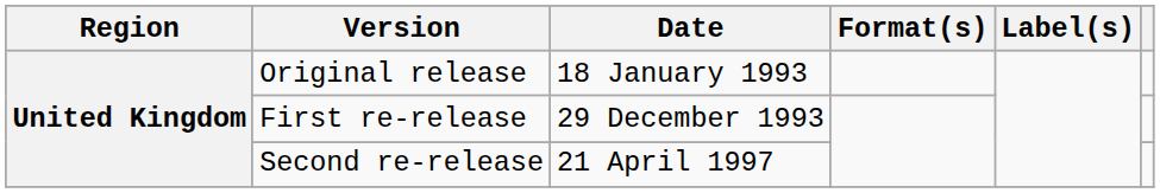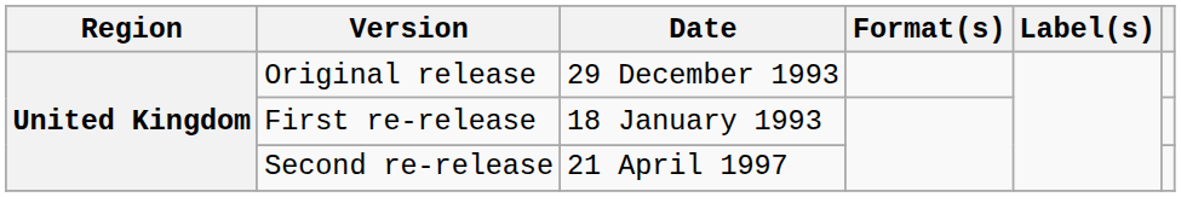 <table class="wikitable plainrowheaders">
 <tr>
 <th scope="col">Region</th>
 <th scope="col">Version</th>
 <th scope="col">Date</th>
 <th scope="col">Format(s)</th>
 <th scope="col">Label(s)</th>
 <th scope="col"></th>
 </tr>
 <tr>
 <th scope="row" rowspan="3">United Kingdom</th>
 <td>Original release</td>
-<td>18 January 1993</td>
+<td>29 December 1993</td>
 <td></td>
 <td rowspan="3"></td>
 <td></td>
 </tr>
 <tr>
 <td>First re-release</td>
-<td>29 December 1993</td>
+<td>18 January 1993</td>
 <td rowspan="2"></td>
 <td></td>
 </tr>
 <tr>
 <td>Second re-release</td>
 <td>21 April 1997</td>
 <td></td>
 </tr>
 </table>
